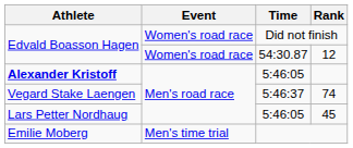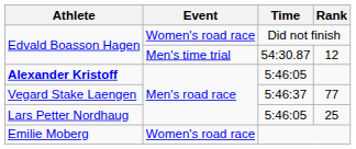 <table class="wikitable" style="font-size:90%">
 <tr>
 <th>Athlete</th>
 <th>Event</th>
 <th>Time</th>
 <th>Rank</th>
 </tr>
 <tr align=center>
 <td rowspan=2 align=left><a href='#'>Edvald Boasson Hagen</a></td>
 <td align=left><a href='#'>Women's road race</a></td>
 <td colspan=2>Did not finish</td>
 </tr>
 <tr align=center>
-<td align=left><a href='#'>Women's road race</a></td>
+<td align=left><a href='#'>Men's time trial</a></td>
 <td>54:30.87</td>
 <td>12</td>
 </tr>
 <tr align=center>
 <td align=left><strong><a href='#'>Alexander Kristoff</a></strong></td>
 <td align=left rowspan=3><a href='#'>Men's road race</a></td>
 <td>5:46:05</td>
 <td></td>
 </tr>
 <tr align=center>
 <td align=left><a href='#'>Vegard Stake Laengen</a></td>
 <td>5:46:37</td>
-<td>74</td>
+<td>77</td>
 </tr>
 <tr align=center>
 <td align=left><a href='#'>Lars Petter Nordhaug</a></td>
 <td>5:46:05</td>
-<td>45</td>
+<td>25</td>
 </tr>
 <tr align=center>
 <td align=left><a href='#'>Emilie Moberg</a></td>
-<td align=left><a href='#'>Men's time trial</a></td>
+<td align=left><a href='#'>Women's road race</a></td>
 <td colspan=2></td>
 </tr>
 </table>
